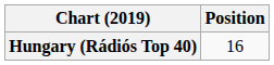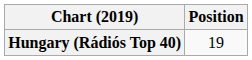 <table class="wikitable plainrowheaders" style="text-align:center">
 <tr>
 <th scope="col">Chart (2019)</th>
 <th scope="col">Position</th>
 </tr>
 <tr>
 <th scope="row">Hungary (Rádiós Top 40)</th>
-<td>16</td>
+<td>19</td>
 </tr>
 </table>
